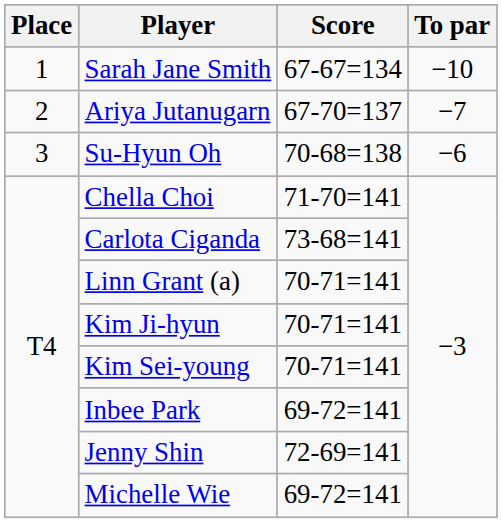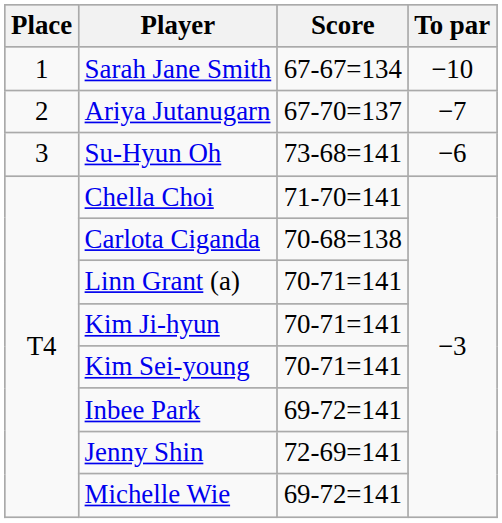 <table class="wikitable">
 <tr>
 <th>Place</th>
 <th>Player</th>
 <th>Score</th>
 <th>To par</th>
 </tr>
 <tr>
 <td align=center>1</td>
 <td> <a href='#'>Sarah Jane Smith</a></td>
 <td>67-67=134</td>
 <td align=center>−10</td>
 </tr>
 <tr>
 <td align=center>2</td>
 <td> <a href='#'>Ariya Jutanugarn</a></td>
 <td>67-70=137</td>
 <td align=center>−7</td>
 </tr>
 <tr>
 <td align=center>3</td>
 <td> <a href='#'>Su-Hyun Oh</a></td>
-<td>70-68=138</td>
+<td>73-68=141</td>
 <td align=center>−6</td>
 </tr>
 <tr>
 <td rowspan=8 align=center>T4</td>
 <td> <a href='#'>Chella Choi</a></td>
 <td>71-70=141</td>
 <td rowspan=8 align=center>−3</td>
 </tr>
 <tr>
 <td> <a href='#'>Carlota Ciganda</a></td>
-<td>73-68=141</td>
+<td>70-68=138</td>
 </tr>
 <tr>
 <td> <a href='#'>Linn Grant</a> (a)</td>
 <td>70-71=141</td>
 </tr>
 <tr>
 <td> <a href='#'>Kim Ji-hyun</a></td>
 <td>70-71=141</td>
 </tr>
 <tr>
 <td> <a href='#'>Kim Sei-young</a></td>
 <td>70-71=141</td>
 </tr>
 <tr>
 <td> <a href='#'>Inbee Park</a></td>
 <td>69-72=141</td>
 </tr>
 <tr>
 <td> <a href='#'>Jenny Shin</a></td>
 <td>72-69=141</td>
 </tr>
 <tr>
 <td> <a href='#'>Michelle Wie</a></td>
 <td>69-72=141</td>
 </tr>
 </table>
